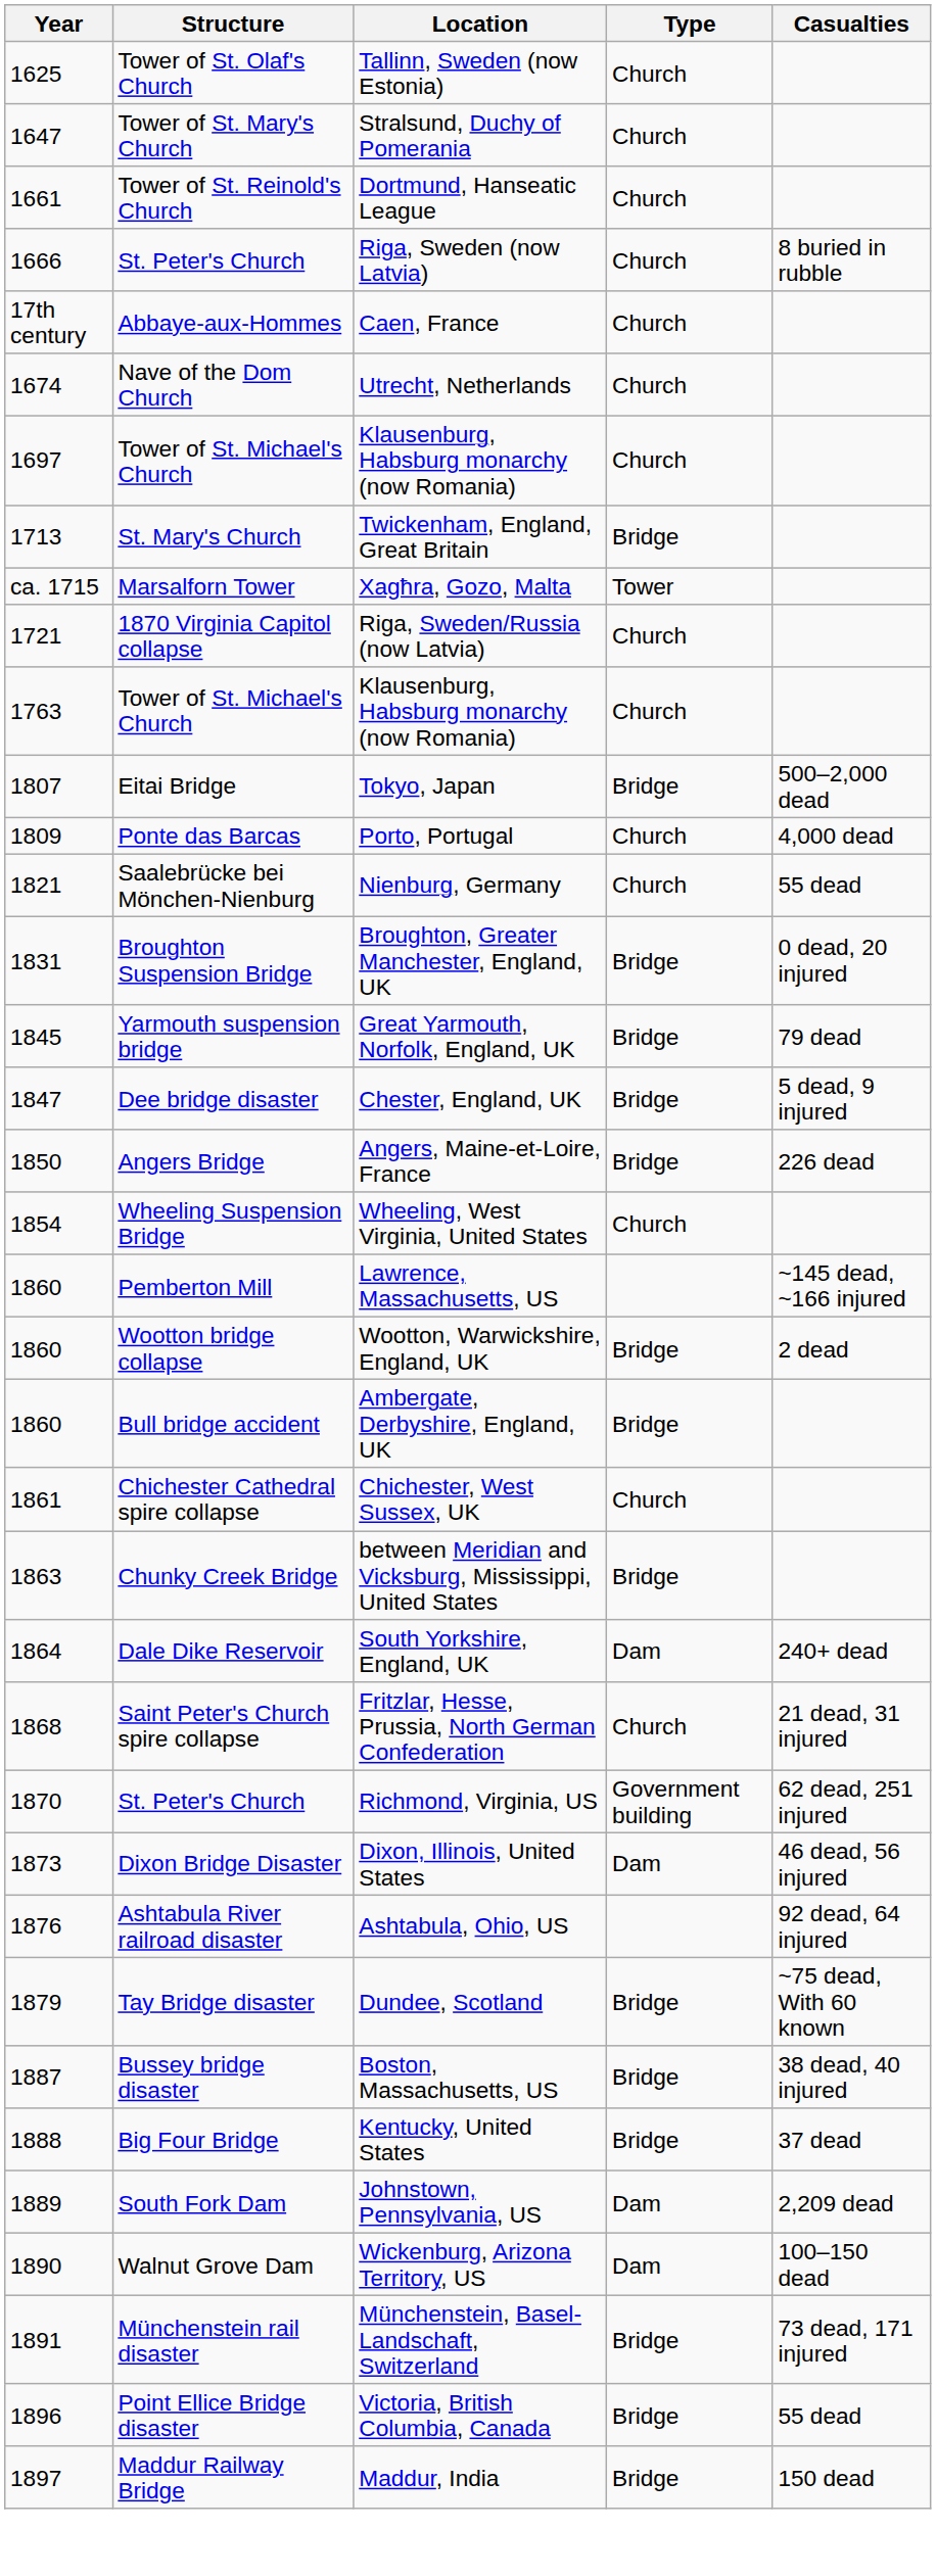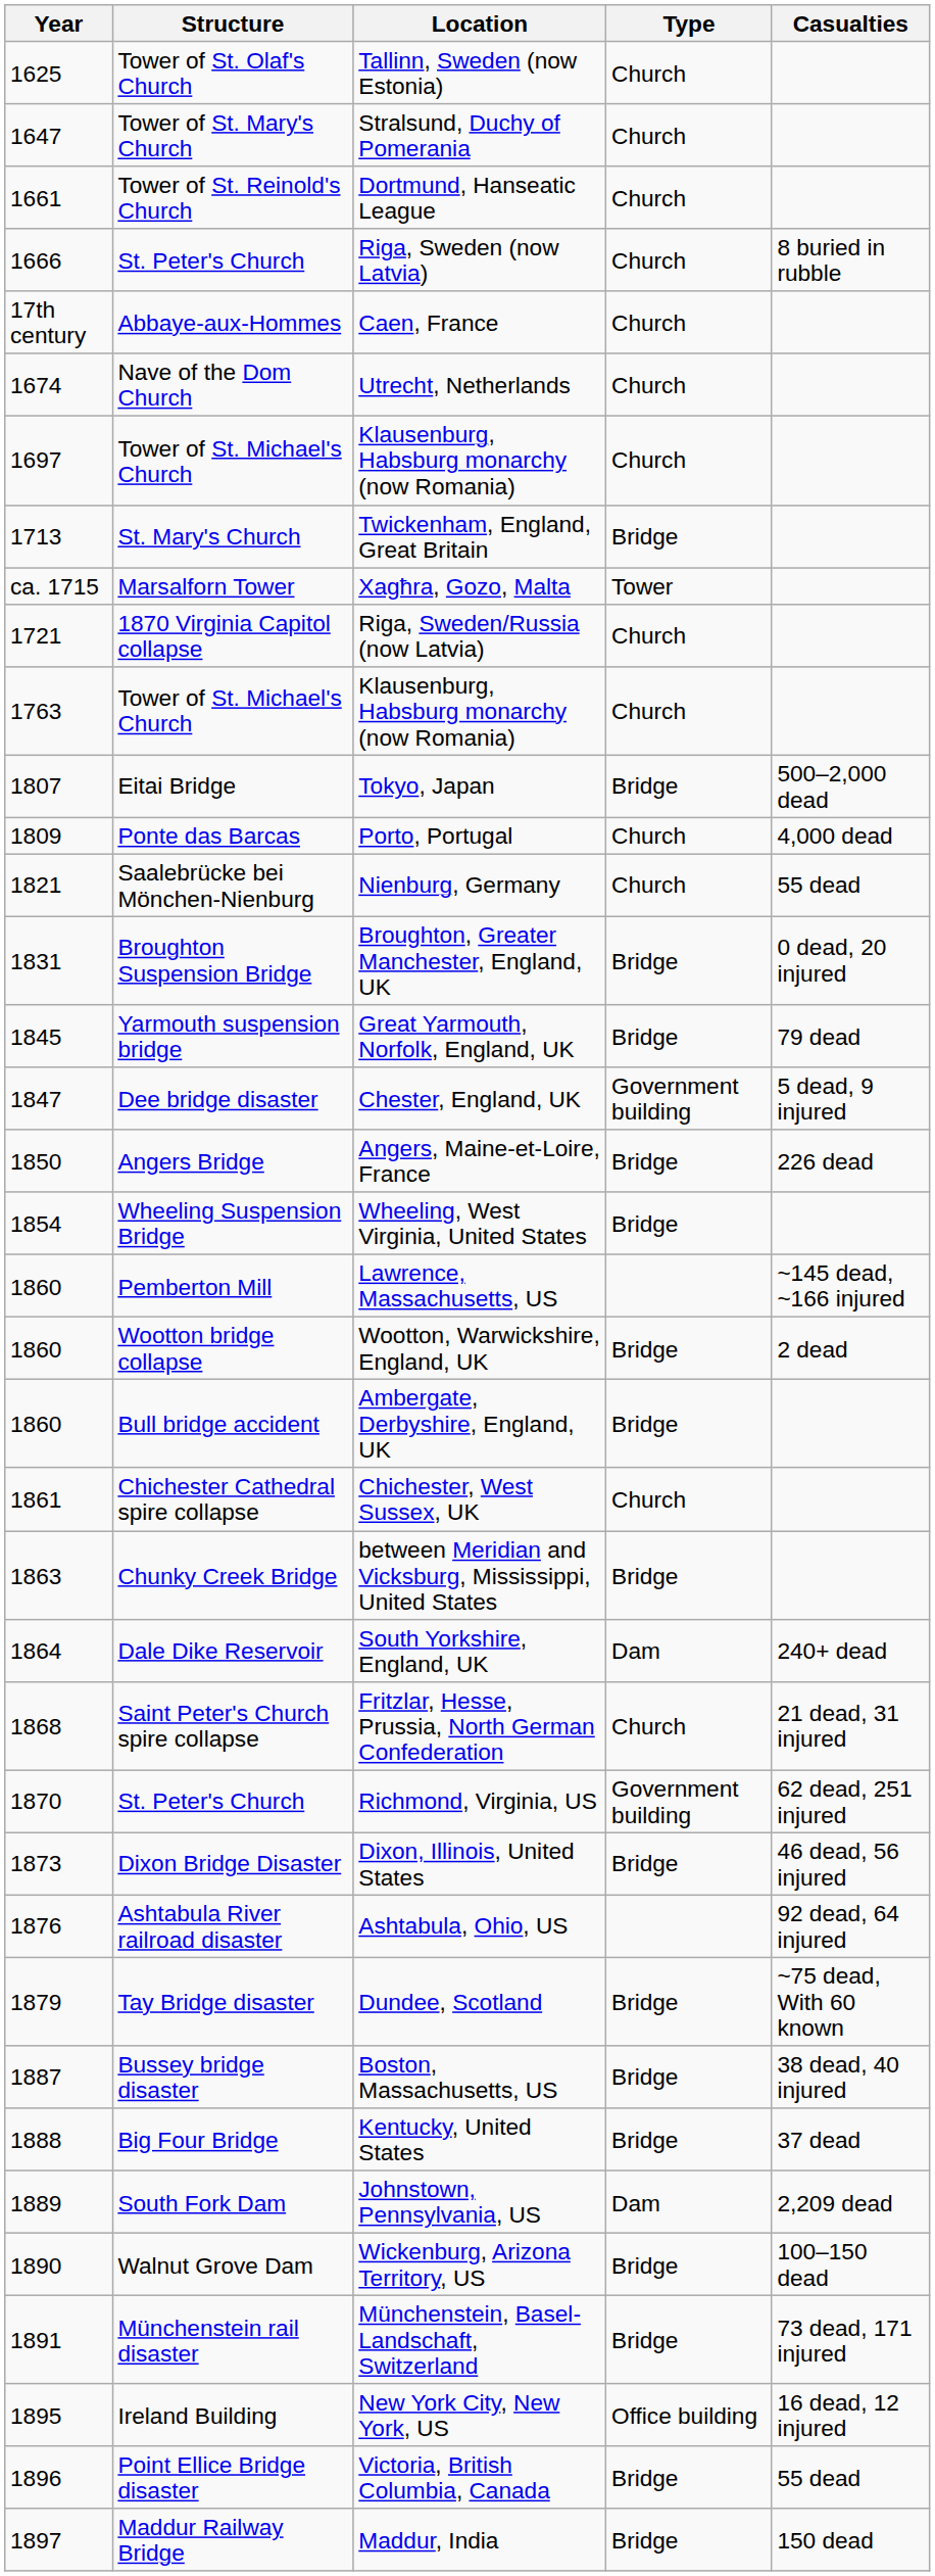 <table class="wikitable sortable" style="font-size:95%;">
 <tr>
 <th width=100>Year</th>
 <th width=300>Structure</th>
 <th width=300>Location</th>
 <th width=150>Type</th>
 <th width=150 data-sort-type="number">Casualties</th>
 </tr>
 <tr>
 <td>1625</td>
 <td>Tower of <a href='#'>St. Olaf's Church</a></td>
 <td><a href='#'>Tallinn</a>, <a href='#'>Sweden</a> (now Estonia)</td>
 <td>Church</td>
 <td></td>
 </tr>
 <tr>
 <td>1647</td>
 <td>Tower of <a href='#'>St. Mary's Church</a></td>
 <td>Stralsund, <a href='#'>Duchy of Pomerania</a></td>
 <td>Church</td>
 <td></td>
 </tr>
 <tr>
 <td>1661</td>
 <td>Tower of <a href='#'>St. Reinold's Church</a></td>
 <td><a href='#'>Dortmund</a>, Hanseatic League</td>
 <td>Church</td>
 <td></td>
 </tr>
 <tr>
 <td>1666</td>
 <td><a href='#'>St. Peter's Church</a></td>
 <td><a href='#'>Riga</a>, Sweden (now <a href='#'>Latvia</a>)</td>
 <td>Church</td>
 <td>8 buried in rubble</td>
 </tr>
 <tr>
 <td>17th century</td>
 <td><a href='#'>Abbaye-aux-Hommes</a></td>
 <td><a href='#'>Caen</a>, France</td>
 <td>Church</td>
 <td></td>
 </tr>
 <tr>
 <td>1674</td>
 <td>Nave of the <a href='#'>Dom Church</a></td>
 <td><a href='#'>Utrecht</a>, Netherlands</td>
 <td>Church</td>
 <td></td>
 </tr>
 <tr>
 <td>1697</td>
 <td>Tower of <a href='#'>St. Michael's Church</a></td>
 <td><a href='#'>Klausenburg</a>, <a href='#'>Habsburg monarchy</a> (now Romania)</td>
 <td>Church</td>
 <td></td>
 </tr>
 <tr>
 <td>1713</td>
 <td><a href='#'>St. Mary's Church</a></td>
 <td><a href='#'>Twickenham</a>, England, Great Britain</td>
 <td>Bridge</td>
 <td></td>
 </tr>
 <tr>
 <td>ca. 1715</td>
 <td><a href='#'>Marsalforn Tower</a></td>
 <td><a href='#'>Xagħra</a>, <a href='#'>Gozo</a>, <a href='#'>Malta</a></td>
 <td>Tower</td>
 <td></td>
 </tr>
 <tr>
 <td>1721</td>
 <td><a href='#'>1870 Virginia Capitol collapse</a></td>
 <td>Riga, <a href='#'>Sweden/Russia</a> (now Latvia)</td>
 <td>Church</td>
 <td></td>
 </tr>
 <tr>
 <td>1763</td>
 <td>Tower of <a href='#'>St. Michael's Church</a></td>
 <td>Klausenburg, <a href='#'>Habsburg monarchy</a> (now Romania)</td>
 <td>Church</td>
 <td></td>
 </tr>
 <tr>
 <td>1807</td>
 <td>Eitai Bridge</td>
 <td><a href='#'>Tokyo</a>, Japan</td>
 <td>Bridge</td>
 <td>500–2,000 dead</td>
 </tr>
 <tr>
 <td>1809</td>
 <td><a href='#'>Ponte das Barcas</a></td>
 <td><a href='#'>Porto</a>, Portugal</td>
 <td>Church</td>
 <td>4,000 dead</td>
 </tr>
 <tr>
 <td>1821</td>
 <td>Saalebrücke bei Mönchen-Nienburg</td>
 <td><a href='#'>Nienburg</a>, Germany</td>
 <td>Church</td>
 <td>55 dead</td>
 </tr>
 <tr>
 <td>1831</td>
 <td><a href='#'>Broughton Suspension Bridge</a></td>
 <td><a href='#'>Broughton</a>, <a href='#'>Greater Manchester</a>, England, UK</td>
 <td>Bridge</td>
 <td>0 dead, 20 injured</td>
 </tr>
 <tr>
 <td>1845</td>
 <td><a href='#'>Yarmouth suspension bridge</a></td>
 <td><a href='#'>Great Yarmouth</a>, <a href='#'>Norfolk</a>, England, UK</td>
 <td>Bridge</td>
 <td>79 dead</td>
 </tr>
 <tr>
 <td>1847</td>
 <td><a href='#'>Dee bridge disaster</a></td>
 <td><a href='#'>Chester</a>, England, UK</td>
-<td>Bridge</td>
+<td>Government building</td>
 <td>5 dead, 9 injured</td>
 </tr>
 <tr>
 <td>1850</td>
 <td><a href='#'>Angers Bridge</a></td>
 <td><a href='#'>Angers</a>, Maine-et-Loire, France</td>
 <td>Bridge</td>
 <td>226 dead</td>
 </tr>
 <tr>
 <td>1854</td>
 <td><a href='#'>Wheeling Suspension Bridge</a></td>
 <td><a href='#'>Wheeling</a>, West Virginia, United States</td>
-<td>Church</td>
+<td>Bridge</td>
 <td></td>
 </tr>
 <tr>
 <td>1860</td>
 <td><a href='#'>Pemberton Mill</a></td>
 <td><a href='#'>Lawrence, Massachusetts</a>, US</td>
 <td></td>
 <td data-sort-value="145">~145 dead, ~166 injured</td>
 </tr>
 <tr>
 <td>1860</td>
 <td><a href='#'>Wootton bridge collapse</a></td>
 <td>Wootton, Warwickshire, England, UK</td>
 <td>Bridge</td>
 <td>2 dead</td>
 </tr>
 <tr>
 <td>1860</td>
 <td><a href='#'>Bull bridge accident</a></td>
 <td><a href='#'>Ambergate</a>, <a href='#'>Derbyshire</a>, England, UK</td>
 <td>Bridge</td>
 <td></td>
 </tr>
 <tr>
 <td>1861</td>
 <td><a href='#'>Chichester Cathedral</a> spire collapse</td>
 <td><a href='#'>Chichester</a>, <a href='#'>West Sussex</a>, UK</td>
 <td>Church</td>
 <td></td>
 </tr>
 <tr>
 <td>1863</td>
 <td><a href='#'>Chunky Creek Bridge</a></td>
 <td>between <a href='#'>Meridian</a> and <a href='#'>Vicksburg</a>, Mississippi, United States</td>
 <td>Bridge</td>
 </tr>
 <tr>
 <td>1864</td>
 <td><a href='#'>Dale Dike Reservoir</a></td>
 <td><a href='#'>South Yorkshire</a>, England, UK</td>
 <td>Dam</td>
 <td>240+ dead</td>
 </tr>
 <tr>
 <td>1868</td>
 <td><a href='#'>Saint Peter's Church</a> spire collapse</td>
 <td><a href='#'>Fritzlar</a>, <a href='#'>Hesse</a>, Prussia, <a href='#'>North German Confederation</a></td>
 <td>Church</td>
 <td>21 dead, 31 injured</td>
 </tr>
 <tr>
 <td>1870</td>
 <td><a href='#'>St. Peter's Church</a></td>
 <td><a href='#'>Richmond</a>, Virginia, US</td>
 <td>Government building</td>
 <td>62 dead, 251 injured</td>
 </tr>
 <tr>
 <td>1873</td>
 <td><a href='#'>Dixon Bridge Disaster</a></td>
 <td><a href='#'>Dixon, Illinois</a>, United States</td>
-<td>Dam</td>
+<td>Bridge</td>
 <td>46 dead, 56 injured</td>
 </tr>
 <tr>
 <td>1876</td>
 <td><a href='#'>Ashtabula River railroad disaster</a></td>
 <td><a href='#'>Ashtabula</a>, <a href='#'>Ohio</a>, US</td>
 <td></td>
 <td>92 dead, 64 injured</td>
 </tr>
 <tr>
 <td>1879</td>
 <td><a href='#'>Tay Bridge disaster</a></td>
 <td><a href='#'>Dundee</a>, <a href='#'>Scotland</a></td>
 <td>Bridge</td>
 <td data-sort-value="75">~75 dead, With 60 known</td>
 </tr>
 <tr>
 <td>1887</td>
 <td><a href='#'>Bussey bridge disaster</a></td>
 <td><a href='#'>Boston</a>, Massachusetts, US</td>
 <td>Bridge</td>
 <td>38 dead, 40 injured</td>
 </tr>
 <tr>
 <td>1888</td>
 <td><a href='#'>Big Four Bridge</a></td>
 <td><a href='#'>Kentucky</a>, United States</td>
 <td>Bridge</td>
 <td>37 dead</td>
 </tr>
 <tr>
 <td>1889</td>
 <td><a href='#'>South Fork Dam</a></td>
 <td><a href='#'>Johnstown, Pennsylvania</a>, US</td>
 <td>Dam</td>
 <td>2,209 dead</td>
 </tr>
 <tr>
 <td>1890</td>
 <td>Walnut Grove Dam</td>
 <td><a href='#'>Wickenburg</a>, <a href='#'>Arizona Territory</a>, US</td>
-<td>Dam</td>
+<td>Bridge</td>
 <td>100–150 dead</td>
 </tr>
 <tr>
 <td>1891</td>
 <td><a href='#'>Münchenstein rail disaster</a></td>
 <td><a href='#'>Münchenstein</a>, <a href='#'>Basel-Landschaft</a>, <a href='#'>Switzerland</a></td>
 <td>Bridge</td>
 <td>73 dead, 171 injured</td>
+</tr>
+<tr>
+<td>1895</td>
+<td>Ireland Building</td>
+<td><a href='#'>New York City</a>, <a href='#'>New York</a>, US</td>
+<td>Office building</td>
+<td>16 dead, 12 injured</td>
 </tr>
 <tr>
 <td>1896</td>
 <td><a href='#'>Point Ellice Bridge disaster</a></td>
 <td><a href='#'>Victoria</a>, <a href='#'>British Columbia</a>, <a href='#'>Canada</a></td>
 <td>Bridge</td>
 <td>55 dead</td>
 </tr>
 <tr>
 <td>1897</td>
 <td><a href='#'>Maddur Railway Bridge</a></td>
 <td><a href='#'>Maddur</a>, India</td>
 <td>Bridge</td>
 <td>150 dead</td>
 </tr>
 </table>
